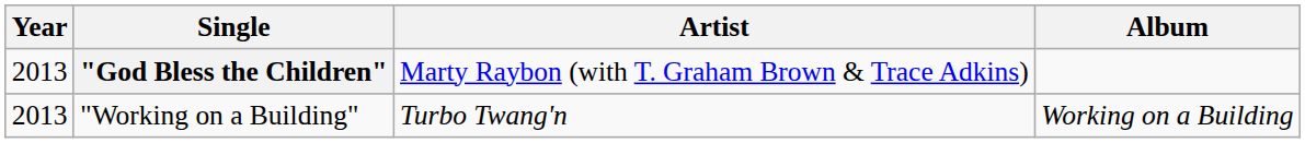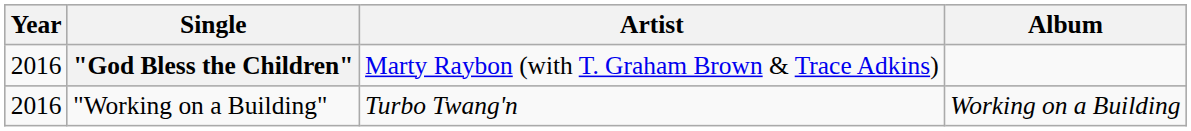 <table class="wikitable">
 <tr>
 <th>Year</th>
 <th>Single</th>
 <th>Artist</th>
 <th>Album</th>
 </tr>
 <tr>
-<td>2013</td>
+<td>2016</td>
 <th scope="row">"God Bless the Children" </th>
 <td><a href='#'>Marty Raybon</a> (with <a href='#'>T. Graham Brown</a> & <a href='#'>Trace Adkins</a>)</td>
 </tr>
 <tr>
-<td>2013</td>
+<td>2016</td>
 <td>"Working on a Building"</td>
 <td><em>Turbo Twang'n</em></td>
 <td><em>Working on a Building</em></td>
 </tr>
 </table>
